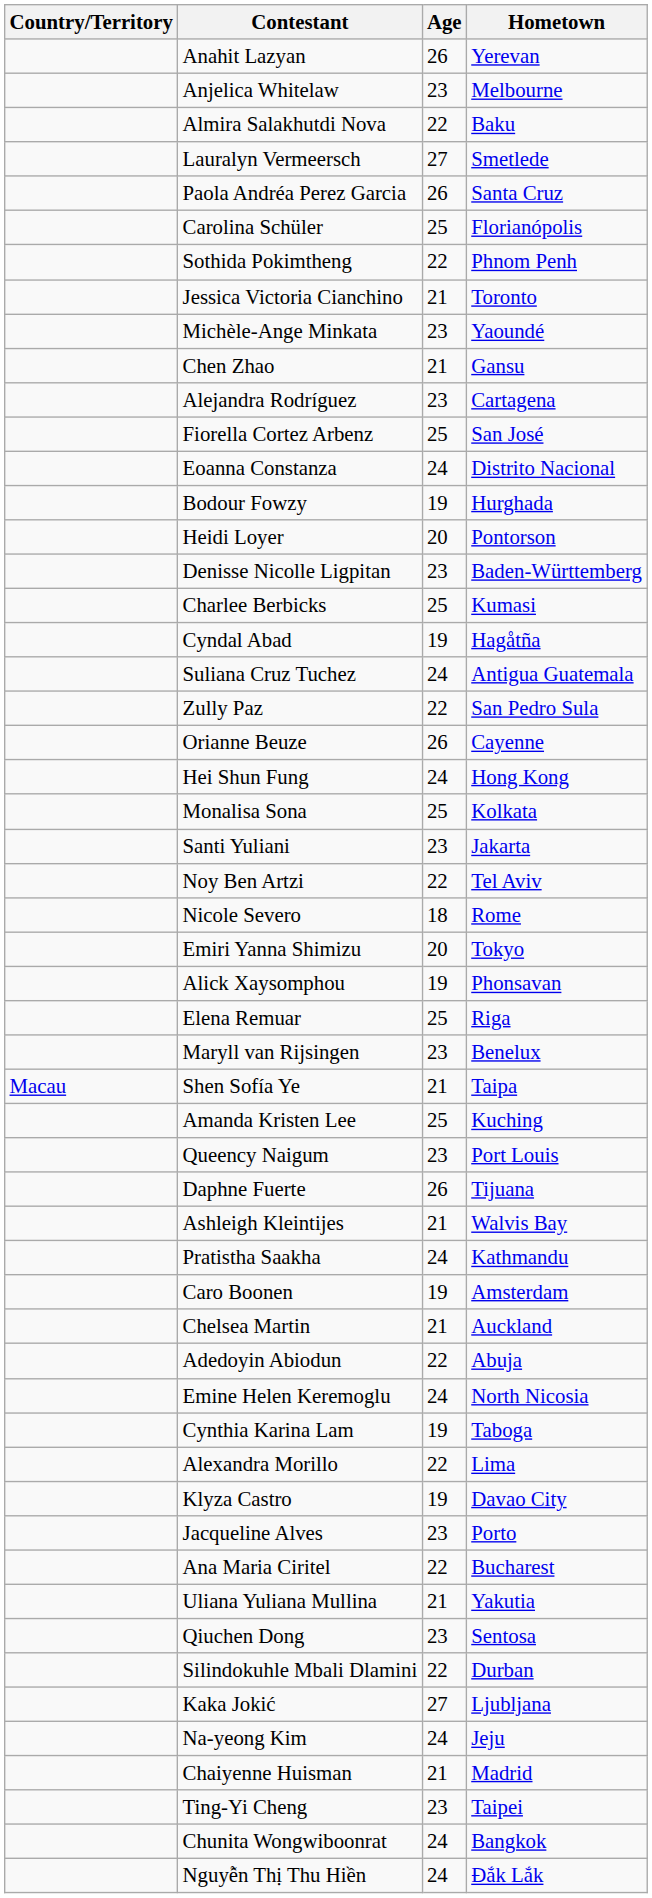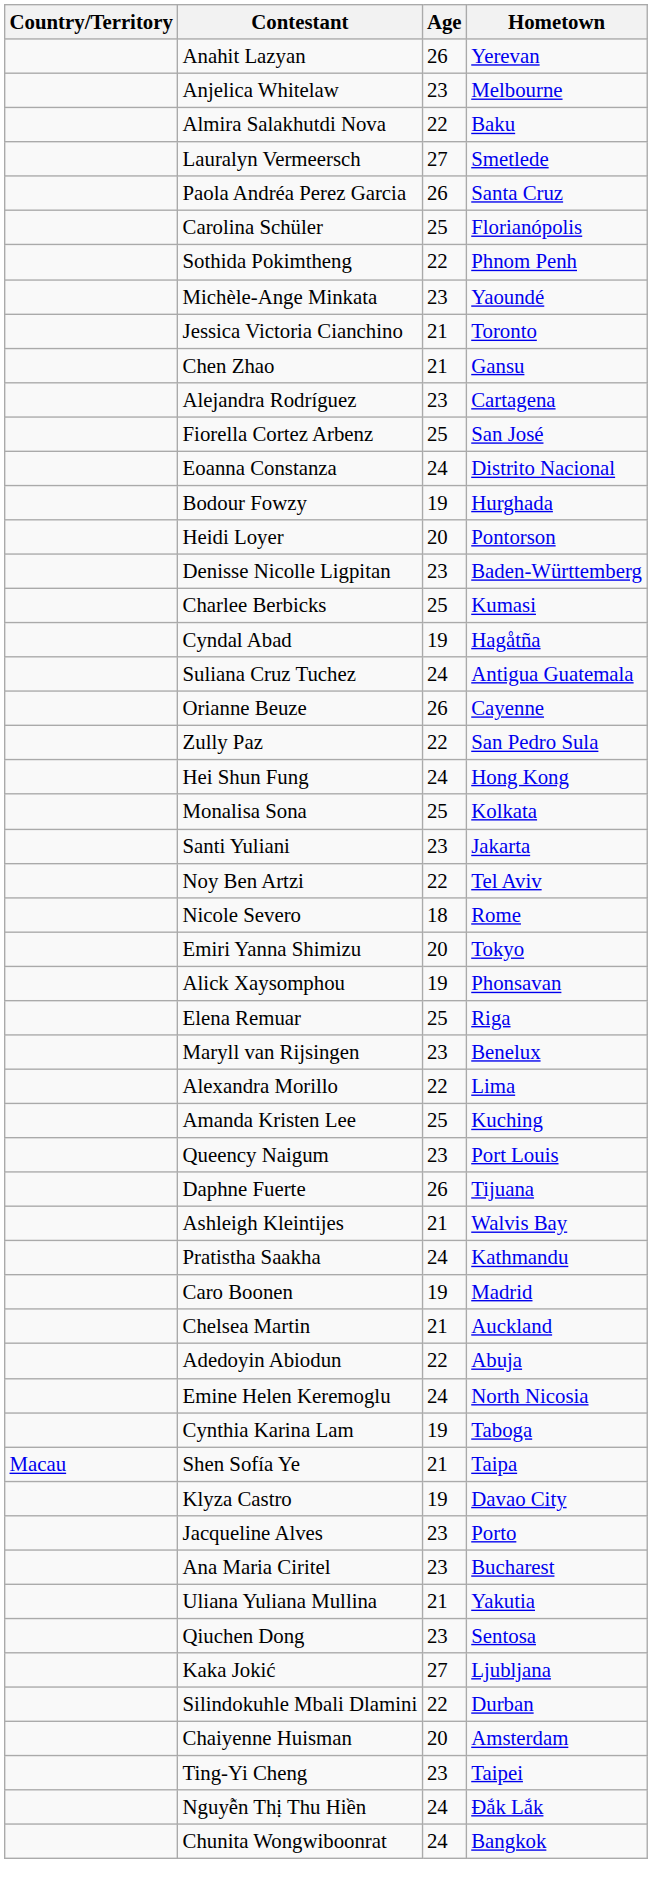 <table class="wikitable sortable" style="font-size: 95%;">
 <tr>
 <th>Country/Territory</th>
 <th>Contestant</th>
 <th>Age</th>
 <th>Hometown</th>
 </tr>
 <tr>
 <td></td>
 <td>Anahit Lazyan</td>
 <td>26</td>
 <td><a href='#'>Yerevan</a></td>
 </tr>
 <tr>
 <td></td>
 <td>Anjelica Whitelaw</td>
 <td>23</td>
 <td><a href='#'>Melbourne</a></td>
 </tr>
 <tr>
 <td></td>
 <td>Almira Salakhutdi Nova</td>
 <td>22</td>
 <td><a href='#'>Baku</a></td>
 </tr>
 <tr>
 <td></td>
 <td>Lauralyn Vermeersch</td>
 <td>27</td>
 <td><a href='#'>Smetlede</a></td>
 </tr>
 <tr>
 <td></td>
 <td>Paola Andréa Perez Garcia</td>
 <td>26</td>
 <td><a href='#'>Santa Cruz</a></td>
 </tr>
 <tr>
 <td></td>
 <td>Carolina Schüler</td>
 <td>25</td>
 <td><a href='#'>Florianópolis</a></td>
 </tr>
 <tr>
 <td></td>
 <td>Sothida Pokimtheng</td>
 <td>22</td>
 <td><a href='#'>Phnom Penh</a></td>
 </tr>
 <tr>
 <td></td>
+<td>Michèle-Ange Minkata</td>
+<td>23</td>
+<td><a href='#'>Yaoundé</a></td>
+</tr>
+<tr>
+<td></td>
 <td>Jessica Victoria Cianchino</td>
 <td>21</td>
 <td><a href='#'>Toronto</a></td>
-</tr>
-<tr>
-<td></td>
-<td>Michèle-Ange Minkata</td>
-<td>23</td>
-<td><a href='#'>Yaoundé</a></td>
 </tr>
 <tr>
 <td></td>
 <td>Chen Zhao</td>
 <td>21</td>
 <td><a href='#'>Gansu</a></td>
 </tr>
 <tr>
 <td></td>
 <td>Alejandra Rodríguez</td>
 <td>23</td>
 <td><a href='#'>Cartagena</a></td>
 </tr>
 <tr>
 <td></td>
 <td>Fiorella Cortez Arbenz</td>
 <td>25</td>
 <td><a href='#'>San José</a></td>
 </tr>
 <tr>
 <td></td>
 <td>Eoanna Constanza</td>
 <td>24</td>
 <td><a href='#'>Distrito Nacional</a></td>
 </tr>
 <tr>
 <td></td>
 <td>Bodour Fowzy</td>
 <td>19</td>
 <td><a href='#'>Hurghada</a></td>
 </tr>
 <tr>
 <td></td>
 <td>Heidi Loyer</td>
 <td>20</td>
 <td><a href='#'>Pontorson</a></td>
 </tr>
 <tr>
 <td></td>
 <td>Denisse Nicolle Ligpitan</td>
 <td>23</td>
 <td><a href='#'>Baden-Württemberg</a></td>
 </tr>
 <tr>
 <td></td>
 <td>Charlee Berbicks</td>
 <td>25</td>
 <td><a href='#'>Kumasi</a></td>
 </tr>
 <tr>
 <td></td>
 <td>Cyndal Abad</td>
 <td>19</td>
 <td><a href='#'>Hagåtña</a></td>
 </tr>
 <tr>
 <td></td>
 <td>Suliana Cruz Tuchez</td>
 <td>24</td>
 <td><a href='#'>Antigua Guatemala</a></td>
 </tr>
 <tr>
 <td></td>
+<td>Orianne Beuze</td>
+<td>26</td>
+<td><a href='#'>Cayenne</a></td>
+</tr>
+<tr>
+<td></td>
 <td>Zully Paz</td>
 <td>22</td>
 <td><a href='#'>San Pedro Sula</a></td>
-</tr>
-<tr>
-<td></td>
-<td>Orianne Beuze</td>
-<td>26</td>
-<td><a href='#'>Cayenne</a></td>
 </tr>
 <tr>
 <td></td>
 <td>Hei Shun Fung</td>
 <td>24</td>
 <td><a href='#'>Hong Kong</a></td>
 </tr>
 <tr>
 <td></td>
 <td>Monalisa Sona</td>
 <td>25</td>
 <td><a href='#'>Kolkata</a></td>
 </tr>
 <tr>
 <td></td>
 <td>Santi Yuliani</td>
 <td>23</td>
 <td><a href='#'>Jakarta</a></td>
 </tr>
 <tr>
 <td></td>
 <td>Noy Ben Artzi</td>
 <td>22</td>
 <td><a href='#'>Tel Aviv</a></td>
 </tr>
 <tr>
 <td></td>
 <td>Nicole Severo</td>
 <td>18</td>
 <td><a href='#'>Rome</a></td>
 </tr>
 <tr>
 <td></td>
 <td>Emiri Yanna Shimizu</td>
 <td>20</td>
 <td><a href='#'>Tokyo</a></td>
 </tr>
 <tr>
 <td></td>
 <td>Alick Xaysomphou</td>
 <td>19</td>
 <td><a href='#'>Phonsavan</a></td>
 </tr>
 <tr>
 <td></td>
 <td>Elena Remuar</td>
 <td>25</td>
 <td><a href='#'>Riga</a></td>
 </tr>
 <tr>
 <td></td>
 <td>Maryll van Rijsingen</td>
 <td>23</td>
 <td><a href='#'>Benelux</a></td>
 </tr>
 <tr>
-<td> <a href='#'>Macau</a></td>
-<td>Shen Sofía Ye</td>
-<td>21</td>
-<td><a href='#'>Taipa</a></td>
+<td></td>
+<td>Alexandra Morillo</td>
+<td>22</td>
+<td><a href='#'>Lima</a></td>
 </tr>
 <tr>
 <td></td>
 <td>Amanda Kristen Lee</td>
 <td>25</td>
 <td><a href='#'>Kuching</a></td>
 </tr>
 <tr>
 <td></td>
 <td>Queency Naigum</td>
 <td>23</td>
 <td><a href='#'>Port Louis</a></td>
 </tr>
 <tr>
 <td></td>
 <td>Daphne Fuerte</td>
 <td>26</td>
 <td><a href='#'>Tijuana</a></td>
 </tr>
 <tr>
 <td></td>
 <td>Ashleigh Kleintijes</td>
 <td>21</td>
 <td><a href='#'>Walvis Bay</a></td>
 </tr>
 <tr>
 <td></td>
 <td>Pratistha Saakha</td>
 <td>24</td>
 <td><a href='#'>Kathmandu</a></td>
 </tr>
 <tr>
 <td></td>
 <td>Caro  Boonen</td>
 <td>19</td>
-<td><a href='#'>Amsterdam</a></td>
+<td><a href='#'>Madrid</a></td>
 </tr>
 <tr>
 <td></td>
 <td>Chelsea Martin</td>
 <td>21</td>
 <td><a href='#'>Auckland</a></td>
 </tr>
 <tr>
 <td></td>
 <td>Adedoyin Abiodun</td>
 <td>22</td>
 <td><a href='#'>Abuja</a></td>
 </tr>
 <tr>
 <td></td>
 <td>Emine Helen Keremoglu</td>
 <td>24</td>
 <td><a href='#'>North Nicosia</a></td>
 </tr>
 <tr>
 <td></td>
 <td>Cynthia Karina Lam</td>
 <td>19</td>
 <td><a href='#'>Taboga</a></td>
 </tr>
 <tr>
-<td></td>
-<td>Alexandra Morillo</td>
-<td>22</td>
-<td><a href='#'>Lima</a></td>
+<td> <a href='#'>Macau</a></td>
+<td>Shen Sofía Ye</td>
+<td>21</td>
+<td><a href='#'>Taipa</a></td>
 </tr>
 <tr>
 <td></td>
 <td>Klyza Castro</td>
 <td>19</td>
 <td><a href='#'>Davao City</a></td>
 </tr>
 <tr>
 <td></td>
 <td>Jacqueline Alves</td>
 <td>23</td>
 <td><a href='#'>Porto</a></td>
 </tr>
 <tr>
 <td></td>
 <td>Ana Maria Ciritel</td>
-<td>22</td>
+<td>23</td>
 <td><a href='#'>Bucharest</a></td>
 </tr>
 <tr>
 <td></td>
 <td>Uliana Yuliana Mullina</td>
 <td>21</td>
 <td><a href='#'>Yakutia</a></td>
 </tr>
 <tr>
 <td></td>
 <td>Qiuchen Dong</td>
 <td>23</td>
 <td><a href='#'>Sentosa</a></td>
 </tr>
 <tr>
 <td></td>
+<td>Kaka Jokić</td>
+<td>27</td>
+<td><a href='#'>Ljubljana</a></td>
+</tr>
+<tr>
+<td></td>
 <td>Silindokuhle Mbali Dlamini</td>
 <td>22</td>
 <td><a href='#'>Durban</a></td>
 </tr>
 <tr>
 <td></td>
-<td>Kaka Jokić</td>
-<td>27</td>
-<td><a href='#'>Ljubljana</a></td>
-</tr>
-<tr>
-<td></td>
-<td>Na-yeong Kim</td>
-<td>24</td>
-<td><a href='#'>Jeju</a></td>
-</tr>
-<tr>
-<td></td>
 <td>Chaiyenne Huisman</td>
-<td>21</td>
-<td><a href='#'>Madrid</a></td>
+<td>20</td>
+<td><a href='#'>Amsterdam</a></td>
 </tr>
 <tr>
 <td></td>
 <td>Ting-Yi Cheng</td>
 <td>23</td>
 <td><a href='#'>Taipei</a></td>
 </tr>
 <tr>
 <td></td>
+<td>Nguyễn Thị Thu Hiền</td>
+<td>24</td>
+<td><a href='#'>Đắk Lắk</a></td>
+</tr>
+<tr>
+<td></td>
 <td>Chunita Wongwiboonrat</td>
 <td>24</td>
 <td><a href='#'>Bangkok</a></td>
 </tr>
-<tr>
-<td></td>
-<td>Nguyễn Thị Thu Hiền</td>
-<td>24</td>
-<td><a href='#'>Đắk Lắk</a></td>
-</tr>
 </table>
